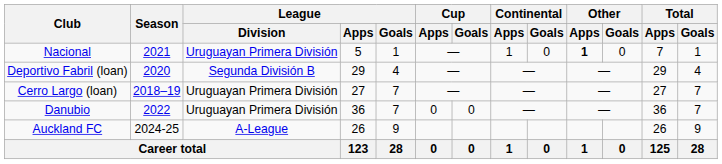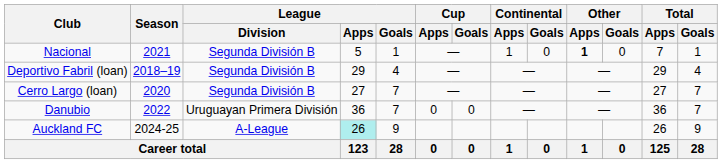 <table class="wikitable" Style="text-align: center">
 <tr>
 <th rowspan="2">Club</th>
 <th rowspan="2">Season</th>
 <th colspan="3">League</th>
 <th colspan="2">Cup</th>
 <th colspan="2">Continental</th>
 <th colspan="2">Other</th>
 <th colspan="2">Total</th>
 </tr>
 <tr>
 <th>Division</th>
 <th>Apps</th>
 <th>Goals</th>
 <th>Apps</th>
 <th>Goals</th>
 <th>Apps</th>
 <th>Goals</th>
 <th>Apps</th>
 <th>Goals</th>
 <th>Apps</th>
 <th>Goals</th>
 </tr>
 <tr>
 <td><a href='#'>Nacional</a></td>
 <td><a href='#'>2021</a></td>
-<td><a href='#'>Uruguayan Primera División</a></td>
+<td><a href='#'>Segunda División B</a></td>
 <td>5</td>
 <td>1</td>
 <td colspan="2">—</td>
 <td>1</td>
 <td>0</td>
 <td><strong>1</strong></td>
 <td>0</td>
 <td>7</td>
 <td>1</td>
 </tr>
 <tr>
 <td><a href='#'>Deportivo Fabril</a> (loan)</td>
-<td><a href='#'>2020</a></td>
+<td><a href='#'>2018–19</a></td>
 <td><a href='#'>Segunda División B</a></td>
 <td>29</td>
 <td>4</td>
 <td colspan="2">—</td>
 <td colspan="2">—</td>
 <td colspan="2">—</td>
 <td>29</td>
 <td>4</td>
 </tr>
 <tr>
 <td><a href='#'>Cerro Largo</a> (loan)</td>
-<td><a href='#'>2018–19</a></td>
-<td>Uruguayan Primera División</td>
+<td><a href='#'>2020</a></td>
+<td><a href='#'>Segunda División B</a></td>
 <td>27</td>
 <td>7</td>
 <td colspan="2">—</td>
 <td colspan="2">—</td>
 <td colspan="2">—</td>
 <td>27</td>
 <td>7</td>
 </tr>
 <tr>
 <td><a href='#'>Danubio</a></td>
 <td><a href='#'>2022</a></td>
 <td>Uruguayan Primera División</td>
 <td>36</td>
 <td>7</td>
 <td>0</td>
 <td>0</td>
 <td colspan="2">—</td>
 <td colspan="2">—</td>
 <td>36</td>
 <td>7</td>
 </tr>
 <tr>
 <td><a href='#'>Auckland FC</a></td>
 <td>2024-25</td>
 <td><a href='#'>A-League</a></td>
-<td>26</td>
+<td style="background: paleturquoise;">26</td>
 <td>9</td>
 <td></td>
 <td></td>
 <td></td>
 <td></td>
 <td></td>
 <td></td>
 <td>26</td>
 <td>9</td>
 </tr>
 <tr>
 <th colspan="3">Career total</th>
 <th>123</th>
 <th>28</th>
 <th>0</th>
 <th>0</th>
 <th>1</th>
 <th>0</th>
 <th>1</th>
 <th>0</th>
 <th>125</th>
 <th>28</th>
 </tr>
 </table>
